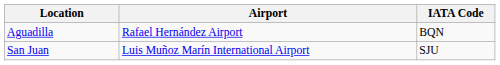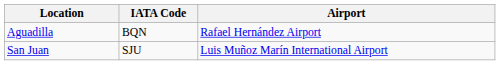 <table class="wikitable">
 <tr>
 <th scope="col" style="width:150px;"><strong>Location</strong></th>
+<th scope="col" style="width:100px;"><strong>IATA Code</strong></th>
 <th scope="col" style="width:400px;"><strong>Airport</strong></th>
-<th scope="col" style="width:100px;"><strong>IATA Code</strong></th>
 </tr>
 <tr>
 <td><a href='#'>Aguadilla</a></td>
+<td>BQN</td>
 <td><a href='#'>Rafael Hernández Airport</a></td>
-<td>BQN</td>
 </tr>
 <tr>
 <td><a href='#'>San Juan</a></td>
+<td>SJU</td>
 <td><a href='#'>Luis Muñoz Marín International Airport</a></td>
-<td>SJU</td>
 </tr>
 </table>
